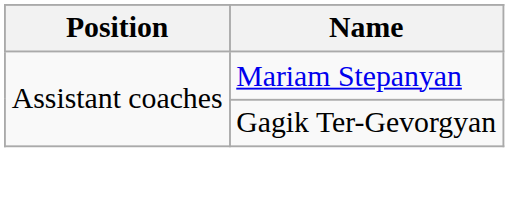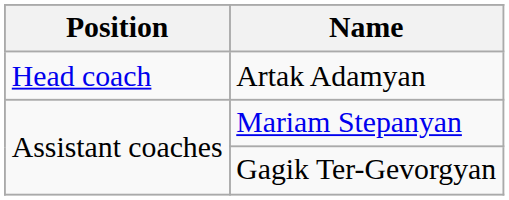 <table class="wikitable">
 <tr>
 <th>Position</th>
 <th>Name</th>
+</tr>
+<tr>
+<td><a href='#'>Head coach</a></td>
+<td>Artak Adamyan</td>
 </tr>
 <tr>
 <td rowspan="2">Assistant coaches</td>
 <td><a href='#'>Mariam Stepanyan</a></td>
 </tr>
 <tr>
 <td>Gagik Ter-Gevorgyan</td>
 </tr>
 </table>
